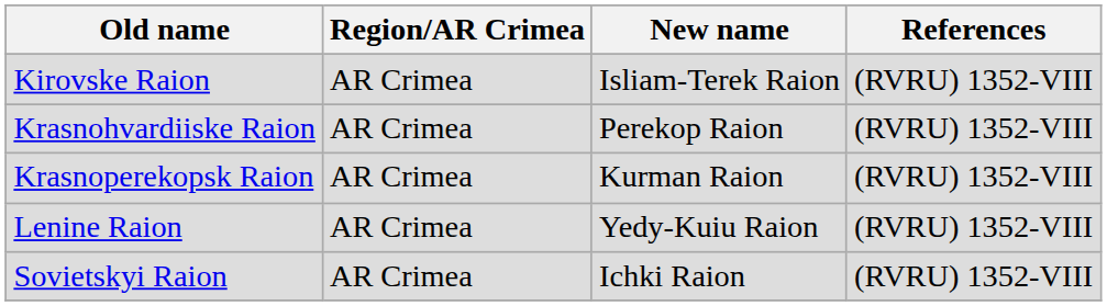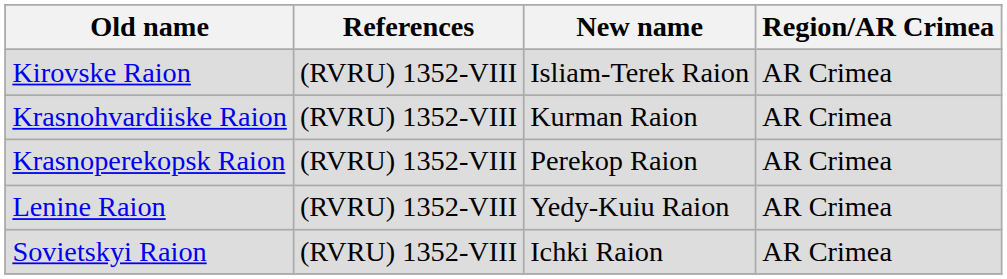 <table class="wikitable sortable" style="margin-left:auto;margin-right:auto">
 <tr>
 <th>Old name</th>
+<th>References</th>
+<th>New name</th>
 <th>Region/AR Crimea</th>
-<th>New name</th>
-<th>References</th>
 </tr>
 <tr bgcolor=#dddddd>
 <td><a href='#'>Kirovske Raion</a></td>
+<td>(RVRU) 1352-VIII</td>
+<td>Isliam-Terek Raion</td>
 <td>AR Crimea</td>
-<td>Isliam-Terek Raion</td>
-<td>(RVRU) 1352-VIII</td>
 </tr>
 <tr bgcolor=#dddddd>
 <td><a href='#'>Krasnohvardiiske Raion</a></td>
+<td>(RVRU) 1352-VIII</td>
+<td>Kurman Raion</td>
 <td>AR Crimea</td>
-<td>Perekop Raion</td>
-<td>(RVRU) 1352-VIII</td>
 </tr>
 <tr bgcolor=#dddddd>
 <td><a href='#'>Krasnoperekopsk Raion</a></td>
+<td>(RVRU) 1352-VIII</td>
+<td>Perekop Raion</td>
 <td>AR Crimea</td>
-<td>Kurman Raion</td>
-<td>(RVRU) 1352-VIII</td>
 </tr>
 <tr bgcolor=#dddddd>
 <td><a href='#'>Lenine Raion</a></td>
+<td>(RVRU) 1352-VIII</td>
+<td>Yedy-Kuiu Raion</td>
 <td>AR Crimea</td>
-<td>Yedy-Kuiu Raion</td>
-<td>(RVRU) 1352-VIII</td>
 </tr>
 <tr bgcolor=#dddddd>
 <td><a href='#'>Sovietskyi Raion</a></td>
+<td>(RVRU) 1352-VIII</td>
+<td>Ichki Raion</td>
 <td>AR Crimea</td>
-<td>Ichki Raion</td>
-<td>(RVRU) 1352-VIII</td>
 </tr>
 </table>
